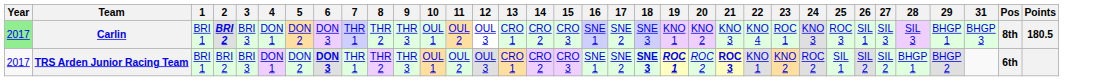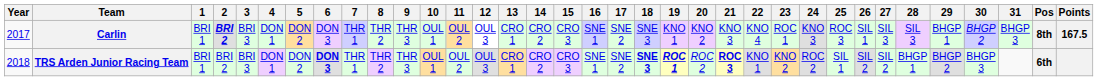 <table class="wikitable" style="text-align:center; font-size:85%">
 <tr>
 <th>Year</th>
 <th>Team</th>
 <th>1</th>
 <th>2</th>
 <th>3</th>
 <th>4</th>
 <th>5</th>
 <th>6</th>
 <th>7</th>
 <th>8</th>
 <th>9</th>
 <th>10</th>
 <th>11</th>
 <th>12</th>
 <th>13</th>
 <th>14</th>
 <th>15</th>
 <th>16</th>
 <th>17</th>
 <th>18</th>
 <th>19</th>
 <th>20</th>
 <th>21</th>
 <th>22</th>
 <th>23</th>
 <th>24</th>
 <th>25</th>
 <th>26</th>
 <th>27</th>
 <th>28</th>
 <th>29</th>
+<th>30</th>
 <th>31</th>
 <th>Pos</th>
 <th>Points</th>
 </tr>
 <tr>
-<td style="background: lightgreen;"><a href='#'>2017</a></td>
+<td><a href='#'>2017</a></td>
 <th><a href='#'>Carlin</a></th>
 <td style="background:#DFFFDF;"><a href='#'>BRI<br>1</a><br></td>
 <td style="background:#DFDFDF;"><strong><em><a href='#'>BRI<br>2</a></em><br></strong></td>
 <td style="background:#DFFFDF;"><a href='#'>BRI<br>3</a><br></td>
 <td style="background:#DFFFDF;"><a href='#'>DON<br>1</a><br></td>
 <td style="background:#FFDF9F;"><a href='#'>DON<br>2</a><br></td>
 <td style="background:#EFCFFF;"><a href='#'>DON<br>3</a><br></td>
 <td style="background:#CFCFFF;"><a href='#'>THR<br>1</a><br></td>
 <td style="background:#DFFFDF;"><a href='#'>THR<br>2</a><br></td>
 <td style="background:#DFFFDF;"><a href='#'>THR<br>3</a><br></td>
 <td style="background:#DFFFDF;"><a href='#'>OUL<br>1</a><br></td>
 <td style="background:#FFDF9F;"><a href='#'>OUL<br>2</a><br></td>
 <td style="background:#FFFFFF;"><a href='#'>OUL<br>3</a><br></td>
 <td style="background:#DFFFDF;"><a href='#'>CRO<br>1</a><br></td>
 <td style="background:#DFFFDF;"><a href='#'>CRO<br>2</a><br></td>
 <td style="background:#DFFFDF;"><a href='#'>CRO<br>3</a><br></td>
 <td style="background:#CFCFFF;"><a href='#'>SNE<br>1</a><br></td>
 <td style="background:#DFFFDF;"><a href='#'>SNE<br>2</a><br></td>
 <td style="background:#CFCFFF;"><a href='#'>SNE<br>3</a><br></td>
 <td style="background:#EFCFFF;"><a href='#'>KNO<br>1</a><br></td>
 <td style="background:#EFCFFF;"><a href='#'>KNO<br>2</a><br></td>
 <td style="background:#DFFFDF;"><a href='#'>KNO<br>3</a><br></td>
 <td style="background:#DFFFDF;"><a href='#'>KNO<br>4</a><br></td>
 <td style="background:#DFFFDF;"><a href='#'>ROC<br>1</a><br></td>
 <td style="background:#DFDFDF;"><a href='#'>KNO<br>3</a><br></td>
 <td style="background:#DFFFDF;"><a href='#'>ROC<br>3</a><br></td>
 <td style="background:#DFFFDF;"><a href='#'>SIL<br>1</a><br></td>
 <td style="background:#DFFFDF;"><a href='#'>SIL<br>3</a><br></td>
 <td style="background:#EFCFFF;"><a href='#'>SIL<br>3</a><br></td>
 <td style="background:#DFFFDF;"><a href='#'>BHGP<br>1</a><br></td>
+<td style="background:#CFCFFF;"><em><a href='#'>BHGP<br>2</a></em><br></td>
 <td style="background:#DFFFDF;"><a href='#'>BHGP<br>3</a><br></td>
 <th>8th</th>
-<th>180.5</th>
+<th>167.5</th>
 </tr>
 <tr>
-<td><a href='#'>2017</a></td>
+<td><a href='#'>2018</a></td>
 <th nowrap><a href='#'>TRS Arden Junior Racing Team</a></th>
 <td style="background:#DFFFDF;"><a href='#'>BRI<br>1</a><br></td>
 <td style="background:#DFFFDF;"><a href='#'>BRI<br>2</a><br></td>
 <td style="background:#DFFFDF;"><a href='#'>BRI<br>3</a><br></td>
 <td style="background:#EFCFFF;"><a href='#'>DON<br>1</a><br></td>
 <td style="background:#DFFFDF;"><a href='#'>DON<br>2</a><br></td>
 <td style="background:#DFDFDF;"><strong><a href='#'>DON<br>3</a></strong><br></td>
 <td style="background:#DFFFDF;"><a href='#'>THR<br>1</a><br></td>
 <td style="background:#EFCFFF;"><a href='#'>THR<br>2</a><br></td>
 <td style="background:#DFFFDF;"><a href='#'>THR<br>3</a><br></td>
 <td style="background:#FFDF9F;"><a href='#'>OUL<br>1</a><br></td>
 <td style="background:#DFFFDF;"><a href='#'>OUL<br>2</a><br></td>
 <td style="background:#DFDFDF;"><a href='#'>OUL<br>3</a><br></td>
 <td style="background:#FFDF9F;"><a href='#'>CRO<br>1</a><br></td>
 <td style="background:#EFCFFF;"><a href='#'>CRO<br>2</a><br></td>
 <td style="background:#EFCFFF;"><a href='#'>CRO<br>3</a><br></td>
 <td style="background:#DFFFDF;"><a href='#'>SNE<br>1</a><br></td>
 <td style="background:#DFFFDF;"><a href='#'>SNE<br>2</a><br></td>
 <td style="background:#DFFFDF;"><strong><a href='#'>SNE<br>3</a></strong><br></td>
 <td style="background:#FFFFBF;"><strong><em><a href='#'>ROC<br>1</a></em></strong><br></td>
 <td style="background:#DFFFDF;"><em><a href='#'>ROC<br>2</a></em><br></td>
 <td style="background:#FFFFBF;"><strong><a href='#'>ROC<br>3</a></strong><br></td>
 <td style="background:#DFDFDF;"><a href='#'>KNO<br>1</a><br></td>
 <td style="background:#FFDF9F;"><a href='#'>KNO<br>2</a><br></td>
 <td style="background:#DFDFDF;"><a href='#'>ROC<br>2</a><br></td>
 <td style="background:#DFFFDF;"><a href='#'>SIL<br>1</a><br></td>
 <td style="background:#DFDFDF;"><a href='#'>SIL<br>2</a><br></td>
 <td style="background:#DFFFDF;"><a href='#'>SIL<br>2</a><br></td>
 <td style="background:#DFFFDF;"><a href='#'>BHGP<br>1</a><br></td>
 <td style="background:#DFDFDF;"><a href='#'>BHGP<br>2</a><br></td>
+<td style="background:#DFFFDF;"><a href='#'>BHGP<br>3</a><br></td>
 <td></td>
 <th>6th</th>
 <th></th>
 </tr>
 </table>
